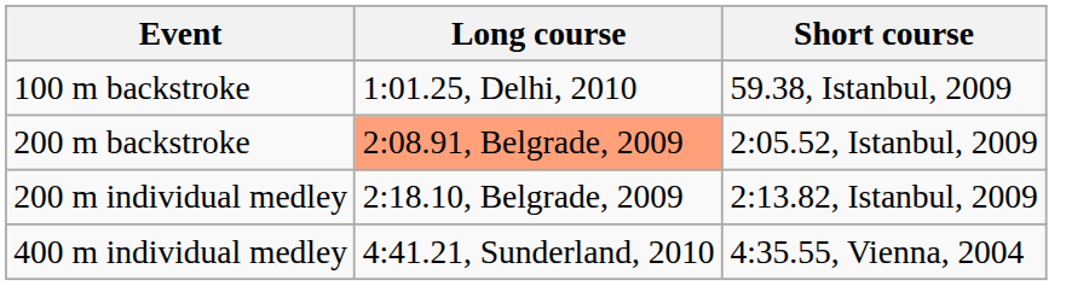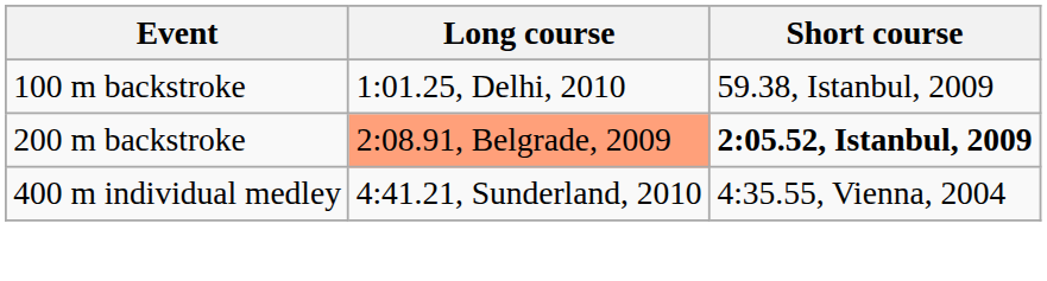 <table class="wikitable" style="font-size:95%">
 <tr>
 <th>Event</th>
 <th>Long course</th>
 <th>Short course</th>
 </tr>
 <tr>
 <td>100 m backstroke</td>
 <td>1:01.25, Delhi, 2010</td>
 <td>59.38, Istanbul, 2009</td>
 </tr>
 <tr>
 <td>200 m backstroke</td>
 <td style="background: lightsalmon;">2:08.91, Belgrade, 2009</td>
-<td>2:05.52, Istanbul, 2009</td>
-</tr>
-<tr>
-<td>200 m individual medley</td>
-<td>2:18.10, Belgrade, 2009</td>
-<td>2:13.82, Istanbul, 2009</td>
+<td><strong>2:05.52, Istanbul, 2009</strong></td>
 </tr>
 <tr>
 <td>400 m individual medley</td>
 <td>4:41.21, Sunderland, 2010</td>
 <td>4:35.55, Vienna, 2004</td>
 </tr>
 </table>
